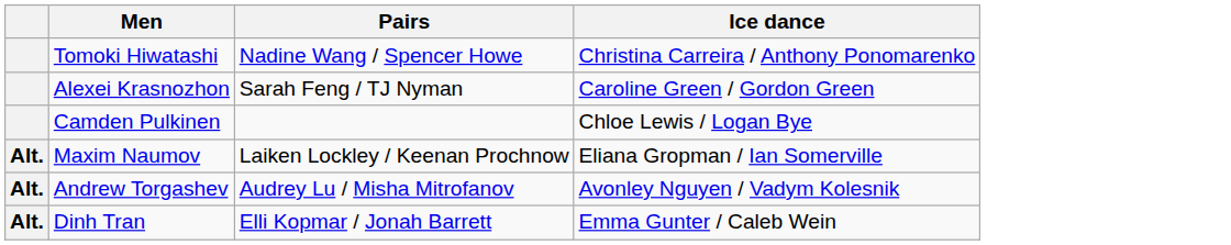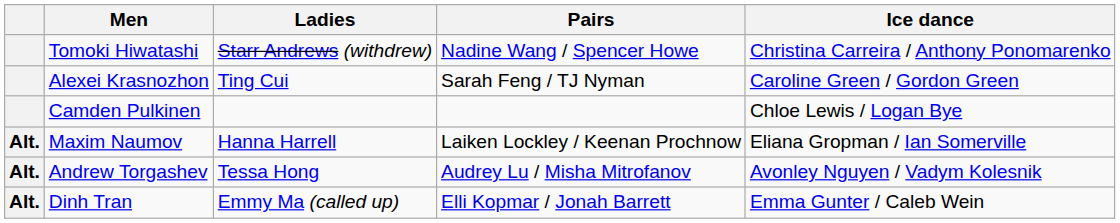 <table class="wikitable">
 <tr>
 <th></th>
 <th>Men</th>
+<th>Ladies</th>
 <th>Pairs</th>
 <th>Ice dance</th>
 </tr>
 <tr>
 <th></th>
 <td><a href='#'>Tomoki Hiwatashi</a></td>
+<td><s><a href='#'>Starr Andrews</a></s> <em>(withdrew)</em></td>
 <td><a href='#'>Nadine Wang</a> / <a href='#'>Spencer Howe</a></td>
 <td><a href='#'>Christina Carreira</a> / <a href='#'>Anthony Ponomarenko</a></td>
 </tr>
 <tr>
 <th></th>
 <td><a href='#'>Alexei Krasnozhon</a></td>
+<td><a href='#'>Ting Cui</a></td>
 <td>Sarah Feng / TJ Nyman</td>
 <td><a href='#'>Caroline Green</a> / <a href='#'>Gordon Green</a></td>
 </tr>
 <tr>
 <th></th>
 <td><a href='#'>Camden Pulkinen</a></td>
 <td></td>
+<td></td>
 <td>Chloe Lewis / <a href='#'>Logan Bye</a></td>
 </tr>
 <tr>
 <th>Alt.</th>
 <td><a href='#'>Maxim Naumov</a></td>
+<td><a href='#'>Hanna Harrell</a></td>
 <td>Laiken Lockley / Keenan Prochnow</td>
 <td>Eliana Gropman / <a href='#'>Ian Somerville</a></td>
 </tr>
 <tr>
 <th>Alt.</th>
 <td><a href='#'>Andrew Torgashev</a></td>
+<td><a href='#'>Tessa Hong</a></td>
 <td><a href='#'>Audrey Lu</a> / <a href='#'>Misha Mitrofanov</a></td>
 <td><a href='#'>Avonley Nguyen</a> / <a href='#'>Vadym Kolesnik</a></td>
 </tr>
 <tr>
 <th>Alt.</th>
 <td><a href='#'>Dinh Tran</a></td>
+<td><a href='#'>Emmy Ma</a> <em>(called up)</em></td>
 <td><a href='#'>Elli Kopmar</a> / <a href='#'>Jonah Barrett</a></td>
 <td><a href='#'>Emma Gunter</a> / Caleb Wein</td>
 </tr>
 </table>
